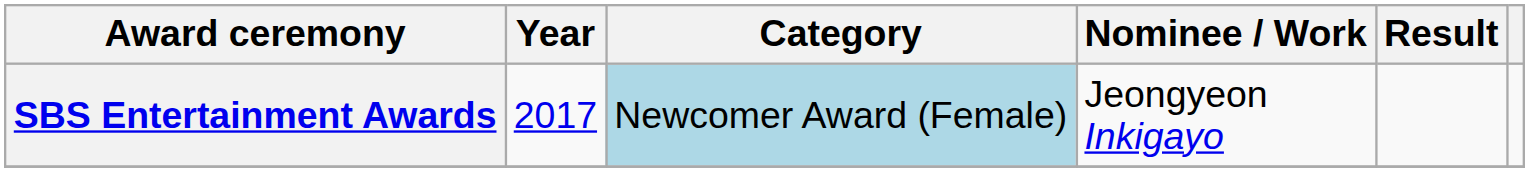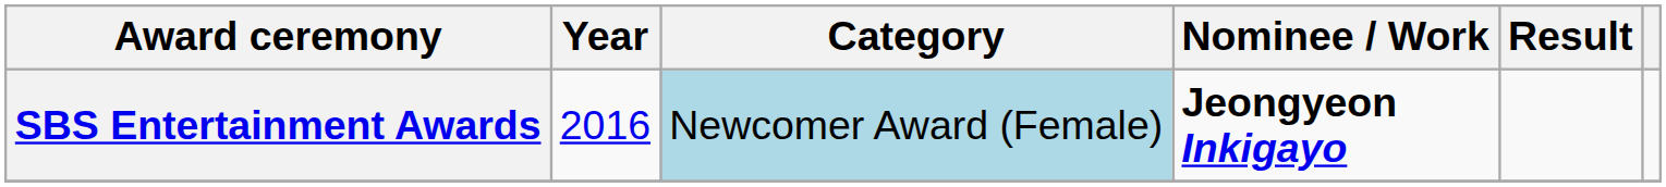 <table class="wikitable plainrowheaders sortable">
 <tr>
 <th scope="col">Award ceremony</th>
 <th scope="col">Year</th>
 <th scope="col">Category</th>
 <th scope="col">Nominee / Work</th>
 <th scope="col">Result</th>
 <th scope="col" class="unsortable"></th>
 </tr>
 <tr>
 <th scope="row"><a href='#'>SBS Entertainment Awards</a></th>
-<td style="text-align:center"><a href='#'>2017</a></td>
+<td style="text-align:center"><a href='#'>2016</a></td>
 <td style="background: lightblue;">Newcomer Award (Female)</td>
-<td>Jeongyeon <br><em><a href='#'>Inkigayo</a></em></td>
+<td><strong>Jeongyeon <br><em><a href='#'>Inkigayo</a></em></strong></td>
 <td></td>
 <td style="text-align:center"></td>
 </tr>
 <tr>
 </tr>
 </table>
